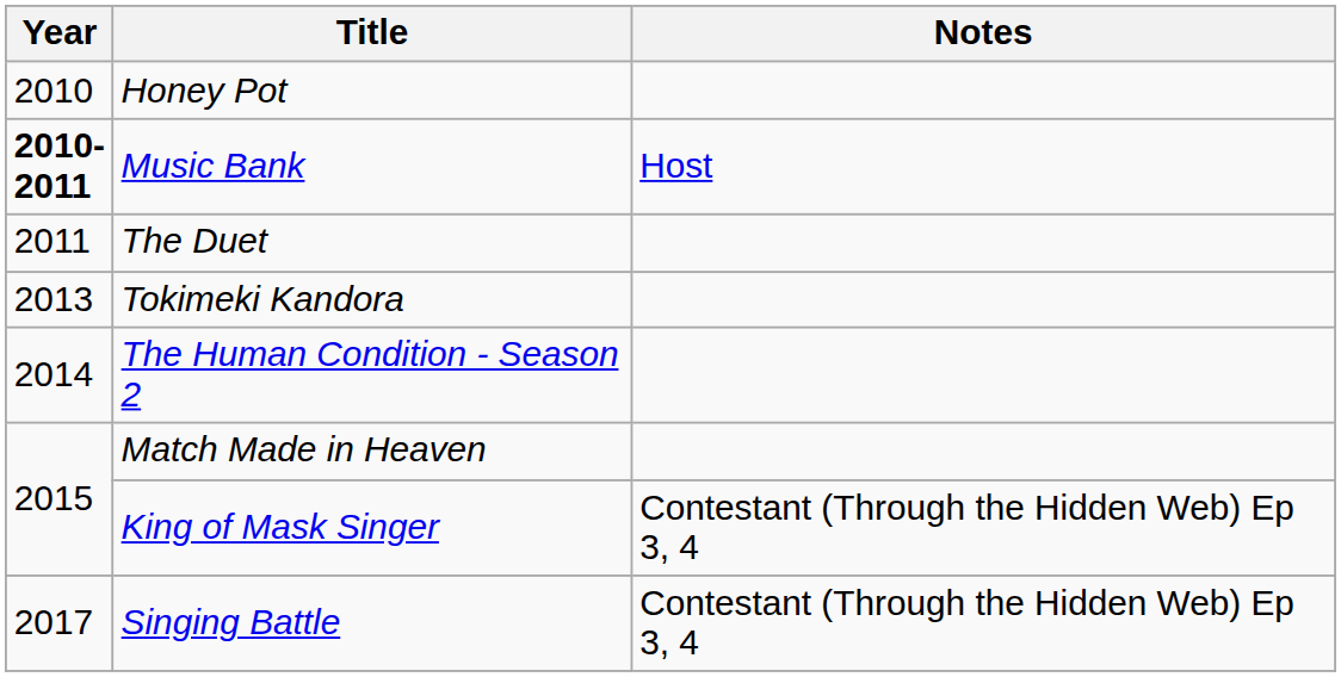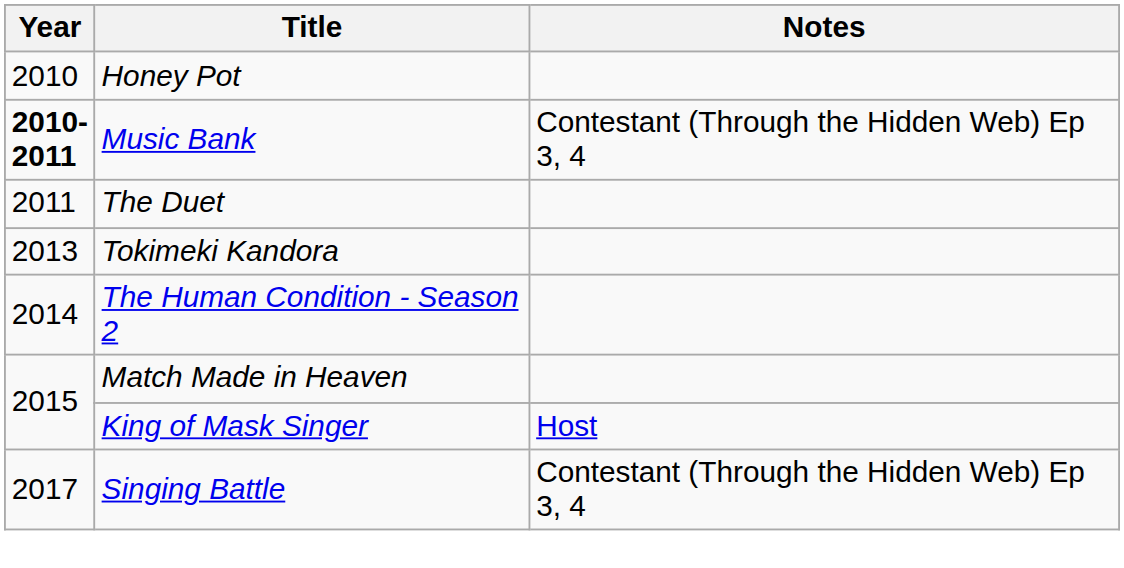 <table class="wikitable" style="width:600px">
 <tr>
 <th width=10>Year</th>
 <th>Title</th>
 <th>Notes</th>
 </tr>
 <tr>
 <td>2010</td>
 <td><em>Honey Pot</em></td>
 <td></td>
 </tr>
 <tr>
 <td><strong>2010-2011</strong></td>
 <td><em><a href='#'>Music Bank</a></em></td>
-<td><a href='#'>Host</a></td>
+<td>Contestant (Through the Hidden Web) Ep 3, 4</td>
 </tr>
 <tr>
 <td>2011</td>
 <td><em>The Duet</em></td>
 <td></td>
 </tr>
 <tr>
 <td>2013</td>
 <td><em>Tokimeki Kandora</em></td>
 <td></td>
 </tr>
 <tr>
 <td>2014</td>
 <td><em><a href='#'>The Human Condition - Season 2</a></em></td>
 <td></td>
 </tr>
 <tr>
 <td rowspan="2">2015</td>
 <td><em>Match Made in Heaven</em></td>
 <td></td>
 </tr>
 <tr>
 <td><em><a href='#'>King of Mask Singer</a></em></td>
-<td>Contestant (Through the Hidden Web) Ep 3, 4</td>
+<td><a href='#'>Host</a></td>
 </tr>
 <tr>
 <td>2017</td>
 <td><em><a href='#'>Singing Battle</a></em></td>
 <td>Contestant (Through the Hidden Web) Ep 3, 4</td>
 </tr>
 </table>
